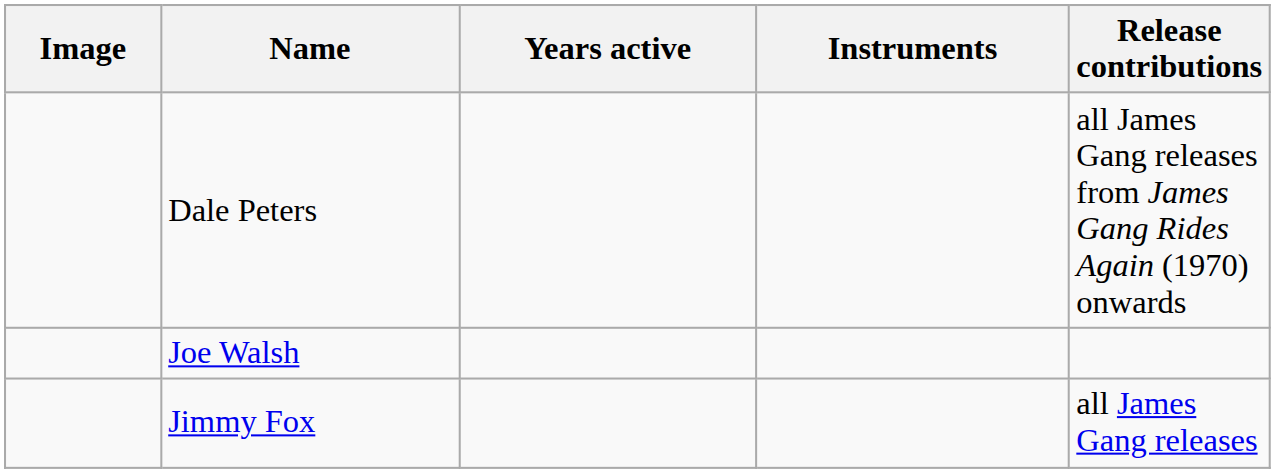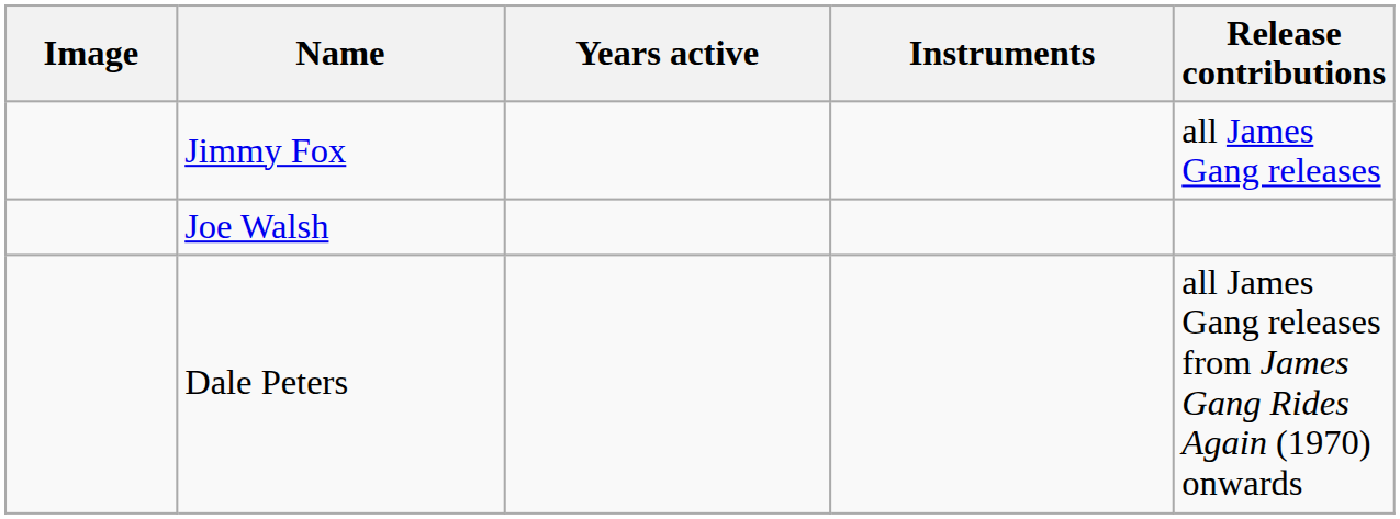 <table class="wikitable" border="1" width=100%>
 <tr>
 <th width="75">Image</th>
 <th width="160">Name</th>
 <th width="160">Years active</th>
 <th width="160">Instruments</th>
 <th>Release contributions</th>
 </tr>
 <tr>
 <td></td>
-<td>Dale Peters</td>
+<td><a href='#'>Jimmy Fox</a></td>
 <td></td>
 <td></td>
-<td>all James Gang releases from <em>James Gang Rides Again</em> (1970) onwards</td>
+<td>all <a href='#'>James Gang releases</a></td>
 </tr>
 <tr>
 <td></td>
 <td><a href='#'>Joe Walsh</a></td>
 <td></td>
 <td></td>
 <td></td>
 </tr>
 <tr>
 <td></td>
-<td><a href='#'>Jimmy Fox</a></td>
+<td>Dale Peters</td>
 <td></td>
 <td></td>
-<td>all <a href='#'>James Gang releases</a></td>
+<td>all James Gang releases from <em>James Gang Rides Again</em> (1970) onwards</td>
 </tr>
 </table>
